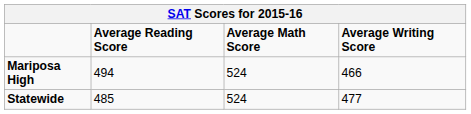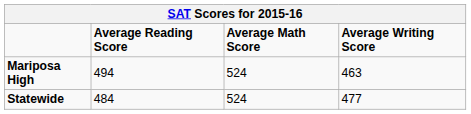 <table class="wikitable">
 <tr>
 <th colspan="4"><strong><a href='#'>SAT</a> Scores for 2015-16</strong></th>
 </tr>
 <tr>
 <td></td>
 <td><strong>Average Reading Score</strong></td>
 <td><strong>Average Math Score</strong></td>
 <td><strong>Average Writing Score</strong></td>
 </tr>
 <tr>
 <td><strong>Mariposa High</strong></td>
 <td>494</td>
 <td>524</td>
-<td>466</td>
+<td>463</td>
 </tr>
 <tr>
 <td><strong>Statewide</strong></td>
-<td>485</td>
+<td>484</td>
 <td>524</td>
 <td>477</td>
 </tr>
 </table>
